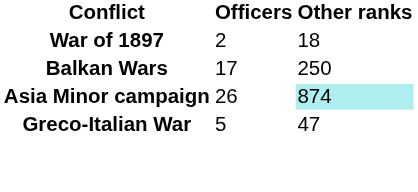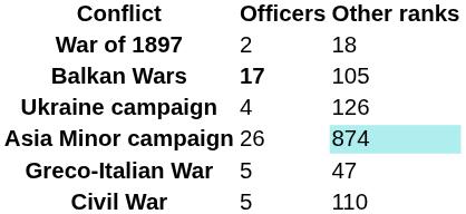 <table>
 <tr>
 <th>Conflict</th>
 <th>Officers</th>
 <th>Other ranks</th>
 </tr>
 <tr>
 <th>War of 1897</th>
 <td>2</td>
 <td>18</td>
 </tr>
 <tr>
 <th>Balkan Wars</th>
-<td>17</td>
-<td>250</td>
+<td><strong>17</strong></td>
+<td>105</td>
+</tr>
+<tr>
+<th>Ukraine campaign</th>
+<td>4</td>
+<td>126</td>
 </tr>
 <tr>
 <th>Asia Minor campaign</th>
 <td>26</td>
 <td style="background: paleturquoise;">874</td>
 </tr>
 <tr>
 <th>Greco-Italian War</th>
 <td>5</td>
 <td>47</td>
 </tr>
+<tr>
+<th>Civil War</th>
+<td>5</td>
+<td>110</td>
+</tr>
 </table>
